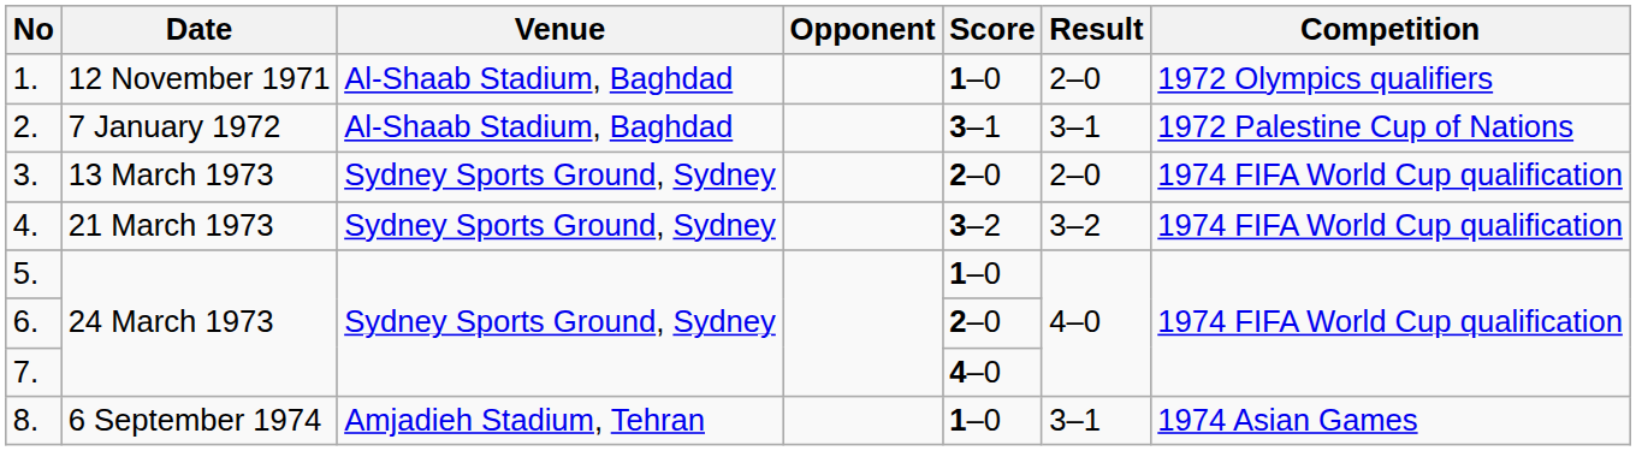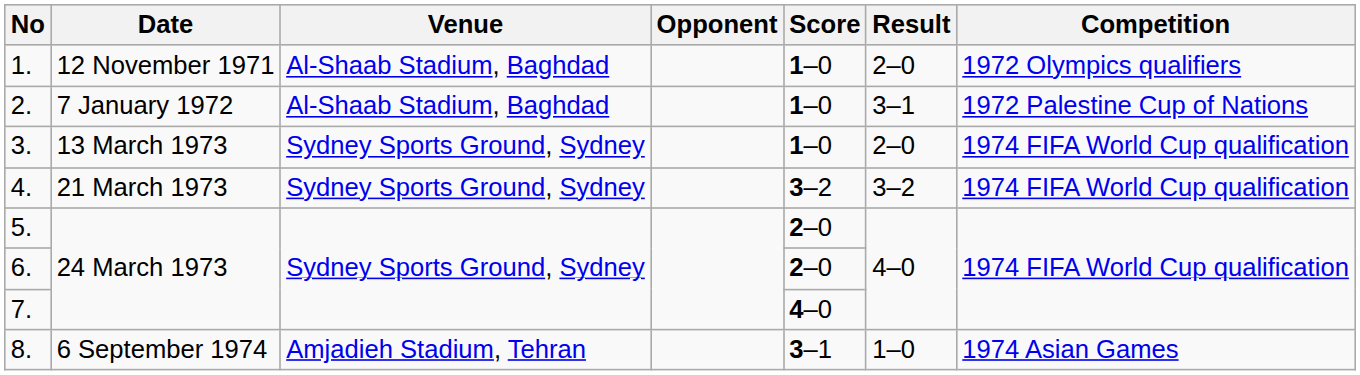 <table class="wikitable" style="font-size:100%;">
 <tr>
 <th>No</th>
 <th>Date</th>
 <th>Venue</th>
 <th>Opponent</th>
 <th>Score</th>
 <th>Result</th>
 <th>Competition</th>
 </tr>
 <tr>
 <td>1.</td>
 <td>12 November 1971</td>
 <td><a href='#'>Al-Shaab Stadium</a>, <a href='#'>Baghdad</a></td>
 <td></td>
 <td><strong>1</strong>–0</td>
 <td>2–0</td>
 <td><a href='#'>1972 Olympics qualifiers</a></td>
 </tr>
 <tr>
 <td>2.</td>
 <td>7 January 1972</td>
 <td><a href='#'>Al-Shaab Stadium</a>, <a href='#'>Baghdad</a></td>
 <td></td>
-<td><strong>3</strong>–1</td>
+<td><strong>1</strong>–0</td>
 <td>3–1</td>
 <td><a href='#'>1972 Palestine Cup of Nations</a></td>
 </tr>
 <tr>
 <td>3.</td>
 <td>13 March 1973</td>
 <td><a href='#'>Sydney Sports Ground</a>, <a href='#'>Sydney</a></td>
 <td></td>
-<td><strong>2</strong>–0</td>
+<td><strong>1</strong>–0</td>
 <td>2–0</td>
 <td><a href='#'>1974 FIFA World Cup qualification</a></td>
 </tr>
 <tr>
 <td>4.</td>
 <td>21 March 1973</td>
 <td><a href='#'>Sydney Sports Ground</a>, <a href='#'>Sydney</a></td>
 <td></td>
 <td><strong>3</strong>–2</td>
 <td>3–2</td>
 <td><a href='#'>1974 FIFA World Cup qualification</a></td>
 </tr>
 <tr>
 <td>5.</td>
 <td rowspan="3">24 March 1973</td>
 <td rowspan="3"><a href='#'>Sydney Sports Ground</a>, <a href='#'>Sydney</a></td>
 <td rowspan="3"></td>
-<td><strong>1</strong>–0</td>
+<td><strong>2</strong>–0</td>
 <td rowspan="3">4–0</td>
 <td rowspan="3"><a href='#'>1974 FIFA World Cup qualification</a></td>
 </tr>
 <tr>
 <td>6.</td>
 <td><strong>2</strong>–0</td>
 </tr>
 <tr>
 <td>7.</td>
 <td><strong>4</strong>–0</td>
 </tr>
 <tr>
 <td>8.</td>
 <td>6 September 1974</td>
 <td><a href='#'>Amjadieh Stadium</a>, <a href='#'>Tehran</a></td>
 <td></td>
-<td><strong>1</strong>–0</td>
-<td>3–1</td>
+<td><strong>3</strong>–1</td>
+<td>1–0</td>
 <td><a href='#'>1974 Asian Games</a></td>
 </tr>
 </table>
